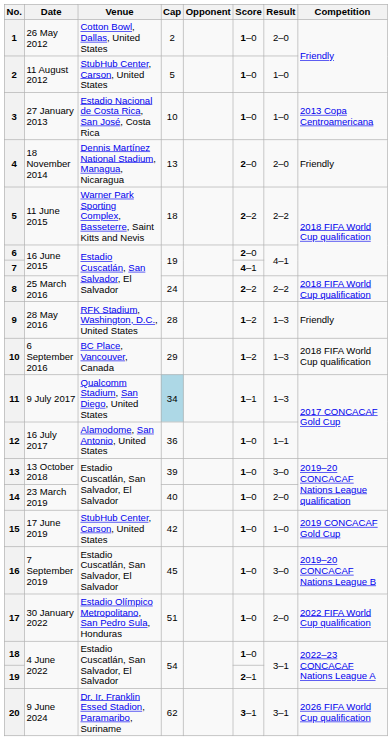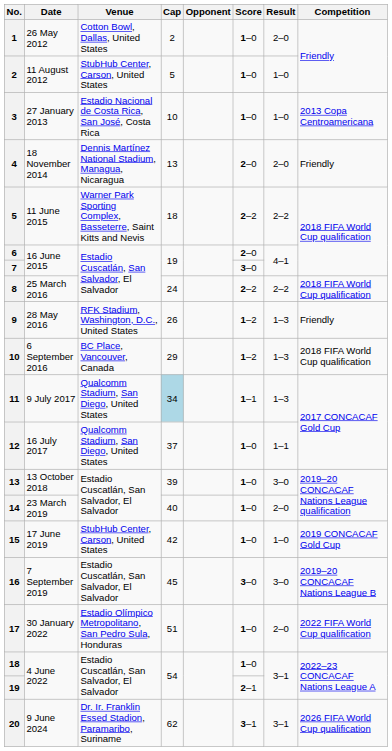 <table class="wikitable" style="font-size:95%;">
 <tr>
 <th scope=col>No.</th>
 <th scope=col data-sort-type=date>Date</th>
 <th scope=col>Venue</th>
 <th scope=col>Cap</th>
 <th scope=col>Opponent</th>
 <th scope=col>Score</th>
 <th scope=col>Result</th>
 <th scope=col>Competition</th>
 </tr>
 <tr>
 <th scope=row>1</th>
 <td>26 May 2012</td>
 <td><a href='#'>Cotton Bowl</a>, <a href='#'>Dallas</a>, United States</td>
 <td align=center>2</td>
 <td></td>
 <td align=center><strong>1</strong>–0</td>
 <td align=center>2–0</td>
 <td rowspan=2><a href='#'>Friendly</a></td>
 </tr>
 <tr>
 <th scope=row>2</th>
 <td>11 August 2012</td>
 <td><a href='#'>StubHub Center</a>, <a href='#'>Carson</a>, United States</td>
 <td align=center>5</td>
 <td></td>
 <td align=center><strong>1</strong>–0</td>
 <td align=center>1–0</td>
 </tr>
 <tr>
 <th scope=row>3</th>
 <td>27 January 2013</td>
 <td><a href='#'>Estadio Nacional de Costa Rica</a>, <a href='#'>San José</a>, Costa Rica</td>
 <td align=center>10</td>
 <td></td>
 <td align=center><strong>1</strong>–0</td>
 <td align=center>1–0</td>
 <td><a href='#'>2013 Copa Centroamericana</a></td>
 </tr>
 <tr>
 <th scope=row>4</th>
 <td>18 November 2014</td>
 <td><a href='#'>Dennis Martínez National Stadium</a>, <a href='#'>Managua</a>, Nicaragua</td>
 <td align=center>13</td>
 <td></td>
 <td align=center><strong>2</strong>–0</td>
 <td align=center>2–0</td>
 <td>Friendly</td>
 </tr>
 <tr>
 <th scope=row>5</th>
 <td>11 June 2015</td>
 <td><a href='#'>Warner Park Sporting Complex</a>, <a href='#'>Basseterre</a>, Saint Kitts and Nevis</td>
 <td align=center>18</td>
 <td></td>
 <td align=center><strong>2</strong>–2</td>
 <td align=center>2–2</td>
 <td rowspan=3><a href='#'>2018 FIFA World Cup qualification</a></td>
 </tr>
 <tr>
 <th scope=row>6</th>
 <td rowspan=2>16 June 2015</td>
 <td rowspan=3><a href='#'>Estadio Cuscatlán</a>, <a href='#'>San Salvador</a>, El Salvador</td>
 <td rowspan=2 align=center>19</td>
 <td rowspan=2></td>
 <td align=center><strong>2</strong>–0</td>
 <td rowspan=2 align=center>4–1</td>
 </tr>
 <tr>
 <th scope=row>7</th>
-<td align=center><strong>4</strong>–1</td>
+<td align=center><strong>3</strong>–0</td>
 </tr>
 <tr>
 <th scope=row>8</th>
 <td>25 March 2016</td>
 <td align=center>24</td>
 <td></td>
 <td align=center><strong>2</strong>–2</td>
 <td align=center>2–2</td>
 <td><a href='#'>2018 FIFA World Cup qualification</a></td>
 </tr>
 <tr>
 <th scope=row>9</th>
 <td>28 May 2016</td>
 <td><a href='#'>RFK Stadium</a>, <a href='#'>Washington, D.C.</a>, United States</td>
-<td align=center>28</td>
+<td align=center>26</td>
 <td></td>
 <td align=center><strong>1</strong>–2</td>
 <td align=center>1–3</td>
 <td>Friendly</td>
 </tr>
 <tr>
 <th scope=row>10</th>
 <td>6 September 2016</td>
 <td><a href='#'>BC Place</a>, <a href='#'>Vancouver</a>, Canada</td>
 <td align=center>29</td>
 <td></td>
 <td align=center><strong>1</strong>–2</td>
 <td align=center>1–3</td>
 <td>2018 FIFA World Cup qualification</td>
 </tr>
 <tr>
 <th scope=row>11</th>
 <td>9 July 2017</td>
 <td><a href='#'>Qualcomm Stadium</a>, <a href='#'>San Diego</a>, United States</td>
 <td align=center style="background: lightblue;">34</td>
 <td></td>
 <td align=center><strong>1</strong>–1</td>
 <td align=center>1–3</td>
 <td rowspan=2><a href='#'>2017 CONCACAF Gold Cup</a></td>
 </tr>
 <tr>
 <th scope=row>12</th>
 <td>16 July 2017</td>
-<td><a href='#'>Alamodome</a>, <a href='#'>San Antonio</a>, United States</td>
-<td align=center>36</td>
+<td><a href='#'>Qualcomm Stadium</a>, <a href='#'>San Diego</a>, United States</td>
+<td align=center>37</td>
 <td></td>
 <td align=center><strong>1</strong>–0</td>
 <td align=center>1–1</td>
 </tr>
 <tr>
 <th scope=row>13</th>
 <td>13 October 2018</td>
 <td rowspan=2>Estadio Cuscatlán, San Salvador, El Salvador</td>
 <td align=center>39</td>
 <td></td>
 <td align=center><strong>1</strong>–0</td>
 <td align=center>3–0</td>
 <td rowspan=2><a href='#'>2019–20 CONCACAF Nations League qualification</a></td>
 </tr>
 <tr>
 <th scope=row>14</th>
 <td>23 March 2019</td>
 <td align=center>40</td>
 <td></td>
 <td align=center><strong>1</strong>–0</td>
 <td align=center>2–0</td>
 </tr>
 <tr>
 <th scope=row>15</th>
 <td>17 June 2019</td>
 <td><a href='#'>StubHub Center</a>, <a href='#'>Carson</a>, United States</td>
 <td align=center>42</td>
 <td></td>
 <td align=center><strong>1</strong>–0</td>
 <td align=center>1–0</td>
 <td><a href='#'>2019 CONCACAF Gold Cup</a></td>
 </tr>
 <tr>
 <th scope=row>16</th>
 <td>7 September 2019</td>
 <td>Estadio Cuscatlán, San Salvador, El Salvador</td>
 <td align=center>45</td>
 <td></td>
-<td align=center><strong>1</strong>–0</td>
+<td align=center><strong>3</strong>–0</td>
 <td align=center>3–0</td>
 <td><a href='#'>2019–20 CONCACAF Nations League B</a></td>
 </tr>
 <tr>
 <th scope=row>17</th>
 <td>30 January 2022</td>
 <td><a href='#'>Estadio Olímpico Metropolitano</a>, <a href='#'>San Pedro Sula</a>, Honduras</td>
 <td align=center>51</td>
 <td></td>
 <td align=center><strong>1</strong>–0</td>
 <td align=center>2–0</td>
 <td><a href='#'>2022 FIFA World Cup qualification</a></td>
 </tr>
 <tr>
 <th scope=row>18</th>
 <td rowspan=2>4 June 2022</td>
 <td rowspan=2>Estadio Cuscatlán, San Salvador, El Salvador</td>
 <td rowspan=2 align=center>54</td>
 <td rowspan=2></td>
 <td align=center><strong>1</strong>–0</td>
 <td rowspan=2 align=center>3–1</td>
 <td rowspan=2><a href='#'>2022–23 CONCACAF Nations League A</a></td>
 </tr>
 <tr>
 <th scope=row>19</th>
 <td align=center><strong>2</strong>–1</td>
 </tr>
 <tr>
 <th scope=row>20</th>
 <td>9 June 2024</td>
 <td><a href='#'>Dr. Ir. Franklin Essed Stadion</a>, <a href='#'>Paramaribo</a>, Suriname</td>
 <td align=center>62</td>
 <td></td>
 <td align=center><strong>3</strong>–1</td>
 <td align=center>3–1</td>
 <td><a href='#'>2026 FIFA World Cup qualification</a></td>
 </tr>
 </table>
